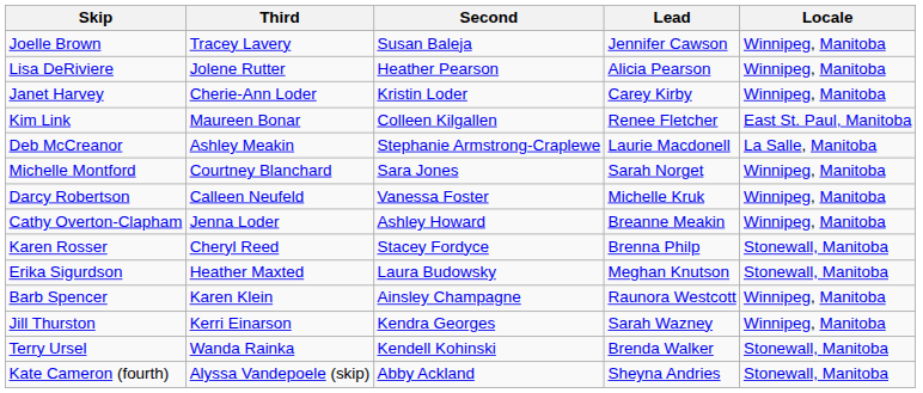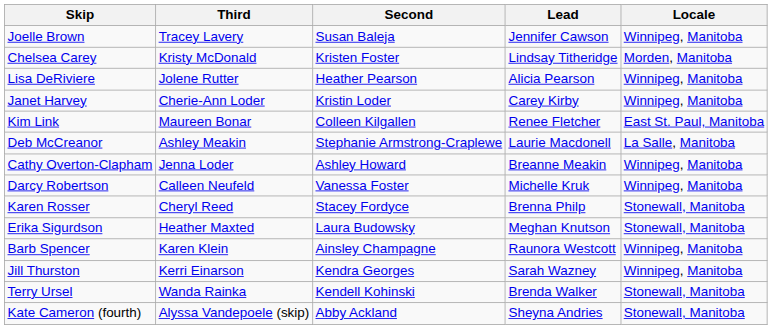 <table class=wikitable>
 <tr>
 <th>Skip</th>
 <th>Third</th>
 <th>Second</th>
 <th>Lead</th>
 <th>Locale</th>
 </tr>
 <tr>
 <td><a href='#'>Joelle Brown</a></td>
 <td><a href='#'>Tracey Lavery</a></td>
 <td><a href='#'>Susan Baleja</a></td>
 <td><a href='#'>Jennifer Cawson</a></td>
 <td> <a href='#'>Winnipeg</a>, <a href='#'>Manitoba</a></td>
+</tr>
+<tr>
+<td><a href='#'>Chelsea Carey</a></td>
+<td><a href='#'>Kristy McDonald</a></td>
+<td><a href='#'>Kristen Foster</a></td>
+<td><a href='#'>Lindsay Titheridge</a></td>
+<td> <a href='#'>Morden</a>, <a href='#'>Manitoba</a></td>
 </tr>
 <tr>
 <td><a href='#'>Lisa DeRiviere</a></td>
 <td><a href='#'>Jolene Rutter</a></td>
 <td><a href='#'>Heather Pearson</a></td>
 <td><a href='#'>Alicia Pearson</a></td>
 <td> <a href='#'>Winnipeg</a>, <a href='#'>Manitoba</a></td>
 </tr>
 <tr>
 <td><a href='#'>Janet Harvey</a></td>
 <td><a href='#'>Cherie-Ann Loder</a></td>
 <td><a href='#'>Kristin Loder</a></td>
 <td><a href='#'>Carey Kirby</a></td>
 <td> <a href='#'>Winnipeg</a>, <a href='#'>Manitoba</a></td>
 </tr>
 <tr>
 <td><a href='#'>Kim Link</a></td>
 <td><a href='#'>Maureen Bonar</a></td>
 <td><a href='#'>Colleen Kilgallen</a></td>
 <td><a href='#'>Renee Fletcher</a></td>
 <td> <a href='#'>East St. Paul, Manitoba</a></td>
 </tr>
 <tr>
 <td><a href='#'>Deb McCreanor</a></td>
 <td><a href='#'>Ashley Meakin</a></td>
 <td><a href='#'>Stephanie Armstrong-Craplewe</a></td>
 <td><a href='#'>Laurie Macdonell</a></td>
 <td> <a href='#'>La Salle</a>, <a href='#'>Manitoba</a></td>
 </tr>
 <tr>
-<td><a href='#'>Michelle Montford</a></td>
-<td><a href='#'>Courtney Blanchard</a></td>
-<td><a href='#'>Sara Jones</a></td>
-<td><a href='#'>Sarah Norget</a></td>
+<td><a href='#'>Cathy Overton-Clapham</a></td>
+<td><a href='#'>Jenna Loder</a></td>
+<td><a href='#'>Ashley Howard</a></td>
+<td><a href='#'>Breanne Meakin</a></td>
 <td> <a href='#'>Winnipeg</a>, <a href='#'>Manitoba</a></td>
 </tr>
 <tr>
 <td><a href='#'>Darcy Robertson</a></td>
 <td><a href='#'>Calleen Neufeld</a></td>
 <td><a href='#'>Vanessa Foster</a></td>
 <td><a href='#'>Michelle Kruk</a></td>
-<td> <a href='#'>Winnipeg</a>, <a href='#'>Manitoba</a></td>
-</tr>
-<tr>
-<td><a href='#'>Cathy Overton-Clapham</a></td>
-<td><a href='#'>Jenna Loder</a></td>
-<td><a href='#'>Ashley Howard</a></td>
-<td><a href='#'>Breanne Meakin</a></td>
 <td> <a href='#'>Winnipeg</a>, <a href='#'>Manitoba</a></td>
 </tr>
 <tr>
 <td><a href='#'>Karen Rosser</a></td>
 <td><a href='#'>Cheryl Reed</a></td>
 <td><a href='#'>Stacey Fordyce</a></td>
 <td><a href='#'>Brenna Philp</a></td>
 <td> <a href='#'>Stonewall, Manitoba</a></td>
 </tr>
 <tr>
 <td><a href='#'>Erika Sigurdson</a></td>
 <td><a href='#'>Heather Maxted</a></td>
 <td><a href='#'>Laura Budowsky</a></td>
 <td><a href='#'>Meghan Knutson</a></td>
 <td> <a href='#'>Stonewall, Manitoba</a></td>
 </tr>
 <tr>
 <td><a href='#'>Barb Spencer</a></td>
 <td><a href='#'>Karen Klein</a></td>
 <td><a href='#'>Ainsley Champagne</a></td>
 <td><a href='#'>Raunora Westcott</a></td>
 <td> <a href='#'>Winnipeg</a>, <a href='#'>Manitoba</a></td>
 </tr>
 <tr>
 <td><a href='#'>Jill Thurston</a></td>
 <td><a href='#'>Kerri Einarson</a></td>
 <td><a href='#'>Kendra Georges</a></td>
 <td><a href='#'>Sarah Wazney</a></td>
 <td> <a href='#'>Winnipeg</a>, <a href='#'>Manitoba</a></td>
 </tr>
 <tr>
 <td><a href='#'>Terry Ursel</a></td>
 <td><a href='#'>Wanda Rainka</a></td>
 <td><a href='#'>Kendell Kohinski</a></td>
 <td><a href='#'>Brenda Walker</a></td>
 <td> <a href='#'>Stonewall, Manitoba</a></td>
 </tr>
 <tr>
 <td><a href='#'>Kate Cameron</a> (fourth)</td>
 <td><a href='#'>Alyssa Vandepoele</a> (skip)</td>
 <td><a href='#'>Abby Ackland</a></td>
 <td><a href='#'>Sheyna Andries</a></td>
 <td> <a href='#'>Stonewall, Manitoba</a></td>
 </tr>
 </table>
